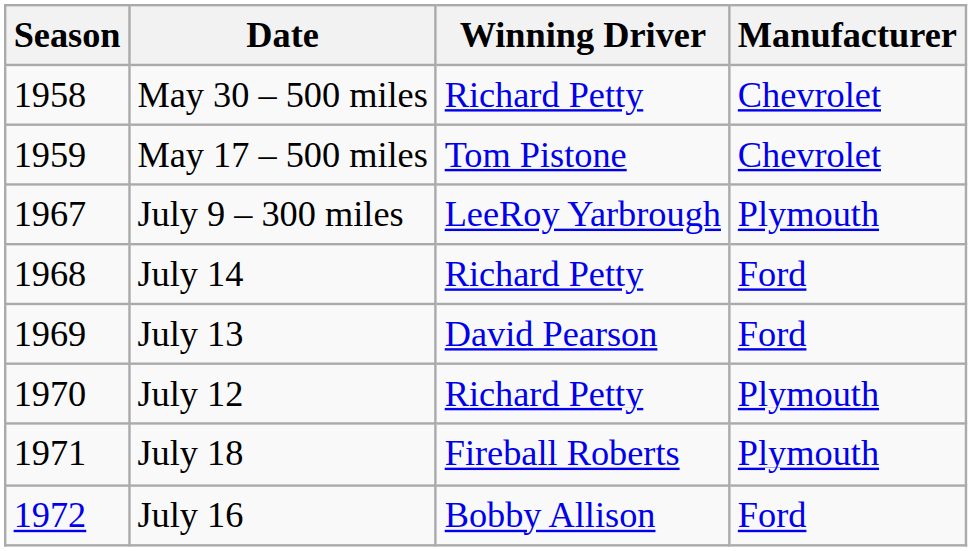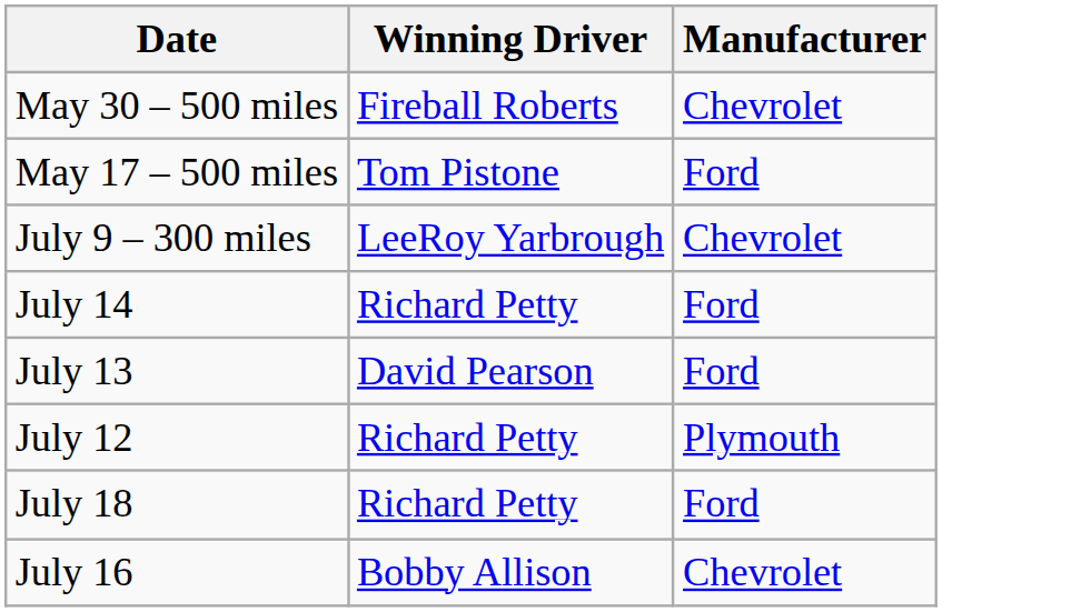 <table class="wikitable" style="font-size: 95%;">
 <tr>
-<th>Season</th>
 <th>Date</th>
 <th>Winning Driver</th>
 <th>Manufacturer</th>
 </tr>
 <tr>
-<td>1958</td>
 <td>May 30 – 500 miles</td>
-<td><a href='#'>Richard Petty</a></td>
+<td><a href='#'>Fireball Roberts</a></td>
 <td><a href='#'>Chevrolet</a></td>
 </tr>
 <tr>
-<td>1959</td>
 <td>May 17 – 500 miles</td>
 <td><a href='#'>Tom Pistone</a></td>
+<td><a href='#'>Ford</a></td>
+</tr>
+<tr>
+<td>July 9 – 300 miles</td>
+<td><a href='#'>LeeRoy Yarbrough</a></td>
 <td><a href='#'>Chevrolet</a></td>
 </tr>
 <tr>
-<td>1967</td>
-<td>July 9 – 300 miles</td>
-<td><a href='#'>LeeRoy Yarbrough</a></td>
-<td><a href='#'>Plymouth</a></td>
-</tr>
-<tr>
-<td>1968</td>
 <td>July 14</td>
 <td><a href='#'>Richard Petty</a></td>
 <td><a href='#'>Ford</a></td>
 </tr>
 <tr>
-<td>1969</td>
 <td>July 13</td>
 <td><a href='#'>David Pearson</a></td>
 <td><a href='#'>Ford</a></td>
 </tr>
 <tr>
-<td>1970</td>
 <td>July 12</td>
 <td><a href='#'>Richard Petty</a></td>
 <td><a href='#'>Plymouth</a></td>
 </tr>
 <tr>
-<td>1971</td>
 <td>July 18</td>
-<td><a href='#'>Fireball Roberts</a></td>
-<td><a href='#'>Plymouth</a></td>
+<td><a href='#'>Richard Petty</a></td>
+<td><a href='#'>Ford</a></td>
 </tr>
 <tr>
-<td><a href='#'>1972</a></td>
 <td>July 16</td>
 <td><a href='#'>Bobby Allison</a></td>
-<td><a href='#'>Ford</a></td>
+<td><a href='#'>Chevrolet</a></td>
 </tr>
 </table>
